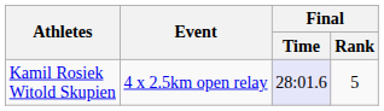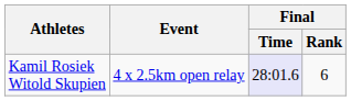 <table class="wikitable" style="font-size:100%">
 <tr>
 <th rowspan="2">Athletes</th>
 <th rowspan="2">Event</th>
 <th colspan="2">Final</th>
 </tr>
 <tr>
 <th>Time</th>
 <th>Rank</th>
 </tr>
 <tr>
 <td><a href='#'>Kamil Rosiek</a><br><a href='#'>Witold Skupien</a></td>
 <td><a href='#'>4 x 2.5km open relay</a></td>
 <td align="center" style="background: lavender;">28:01.6</td>
-<td align="center">5</td>
+<td align="center">6</td>
 </tr>
 </table>
